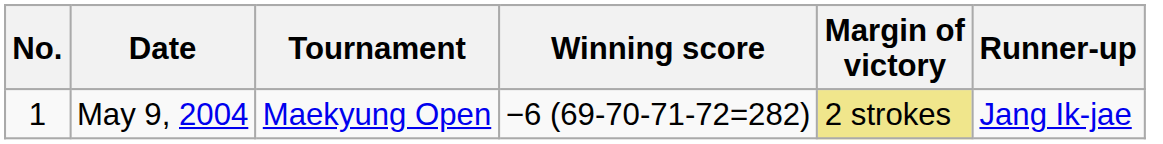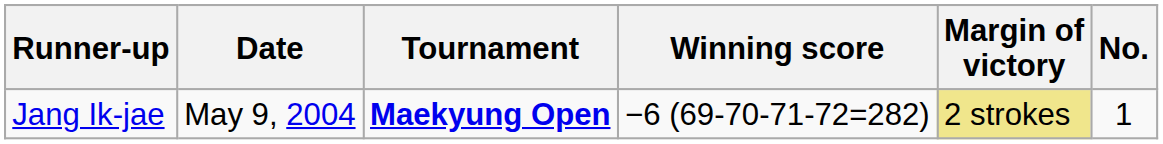 <table class="wikitable" style="font-size:95%;">
 <tr>
-<th>No.</th>
+<th>Runner-up</th>
 <th>Date</th>
 <th>Tournament</th>
 <th>Winning score</th>
 <th>Margin of<br>victory</th>
-<th>Runner-up</th>
+<th>No.</th>
 </tr>
 <tr>
-<td align=center>1</td>
+<td> <a href='#'>Jang Ik-jae</a></td>
 <td align=right>May 9, <a href='#'>2004</a></td>
-<td><a href='#'>Maekyung Open</a></td>
+<td><strong><a href='#'>Maekyung Open</a></strong></td>
 <td>−6 (69-70-71-72=282)</td>
 <td style="background: khaki;">2 strokes</td>
-<td> <a href='#'>Jang Ik-jae</a></td>
+<td align=center>1</td>
 </tr>
 </table>
